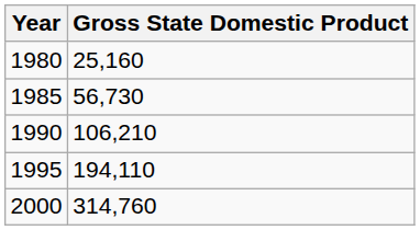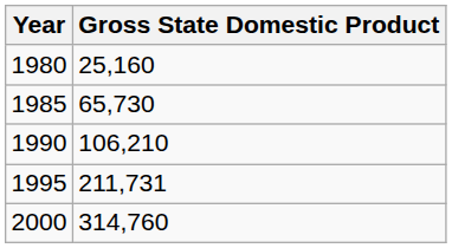 <table class="wikitable">
 <tr>
 <th>Year</th>
 <th>Gross State Domestic Product</th>
 </tr>
 <tr>
 <td>1980</td>
 <td>25,160</td>
 </tr>
 <tr>
 <td>1985</td>
-<td>56,730</td>
+<td>65,730</td>
 </tr>
 <tr>
 <td>1990</td>
 <td>106,210</td>
 </tr>
 <tr>
 <td>1995</td>
-<td>194,110</td>
+<td>211,731</td>
 </tr>
 <tr>
 <td>2000</td>
 <td>314,760</td>
 </tr>
 </table>
